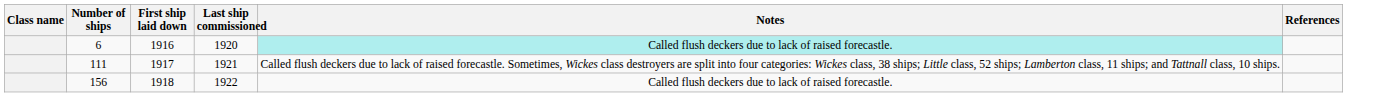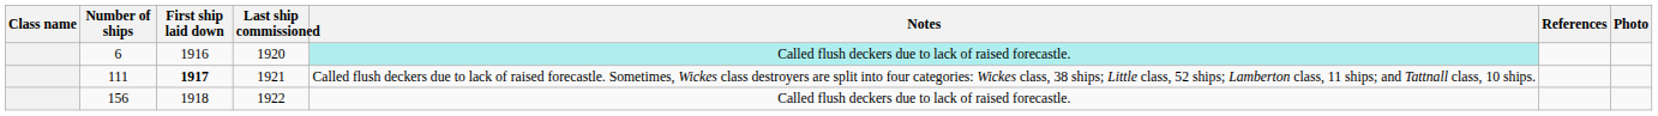 <table class="wikitable sortable plainrowheaders" style="text-align:center">
 <tr>
 <th scope="col" style="max-width: 8em;">Class name</th>
 <th scope="col" style="max-width: 5em;">Number of ships</th>
 <th scope="col" style="max-width: 5em;">First ship laid down</th>
 <th scope="col" style="max-width: 5em;">Last ship commissioned</th>
 <th scope="col" class="unsortable">Notes</th>
 <th scope="col" style="max-width: 5em;"class="unsortable">References</th>
+<th scope="col" class="unsortable">Photo</th>
 </tr>
 <tr>
 <th scope="row"></th>
 <td>6</td>
 <td>1916</td>
 <td>1920</td>
 <td style="background: paleturquoise;">Called flush deckers due to lack of raised forecastle.</td>
 <td></td>
+<td></td>
 </tr>
 <tr>
 <th scope="row"></th>
 <td>111</td>
-<td>1917</td>
+<td><strong>1917</strong></td>
 <td>1921</td>
 <td>Called flush deckers due to lack of raised forecastle. Sometimes, <em>Wickes</em> class destroyers are split into four categories: <em>Wickes</em> class, 38 ships; <em>Little</em> class, 52 ships; <em>Lamberton</em> class, 11 ships; and <em>Tattnall</em> class, 10 ships.</td>
+<td></td>
 <td></td>
 </tr>
 <tr>
 <th scope="row"></th>
 <td>156</td>
 <td>1918</td>
 <td>1922</td>
 <td>Called flush deckers due to lack of raised forecastle.</td>
 <td></td>
+<td></td>
 </tr>
 </table>
